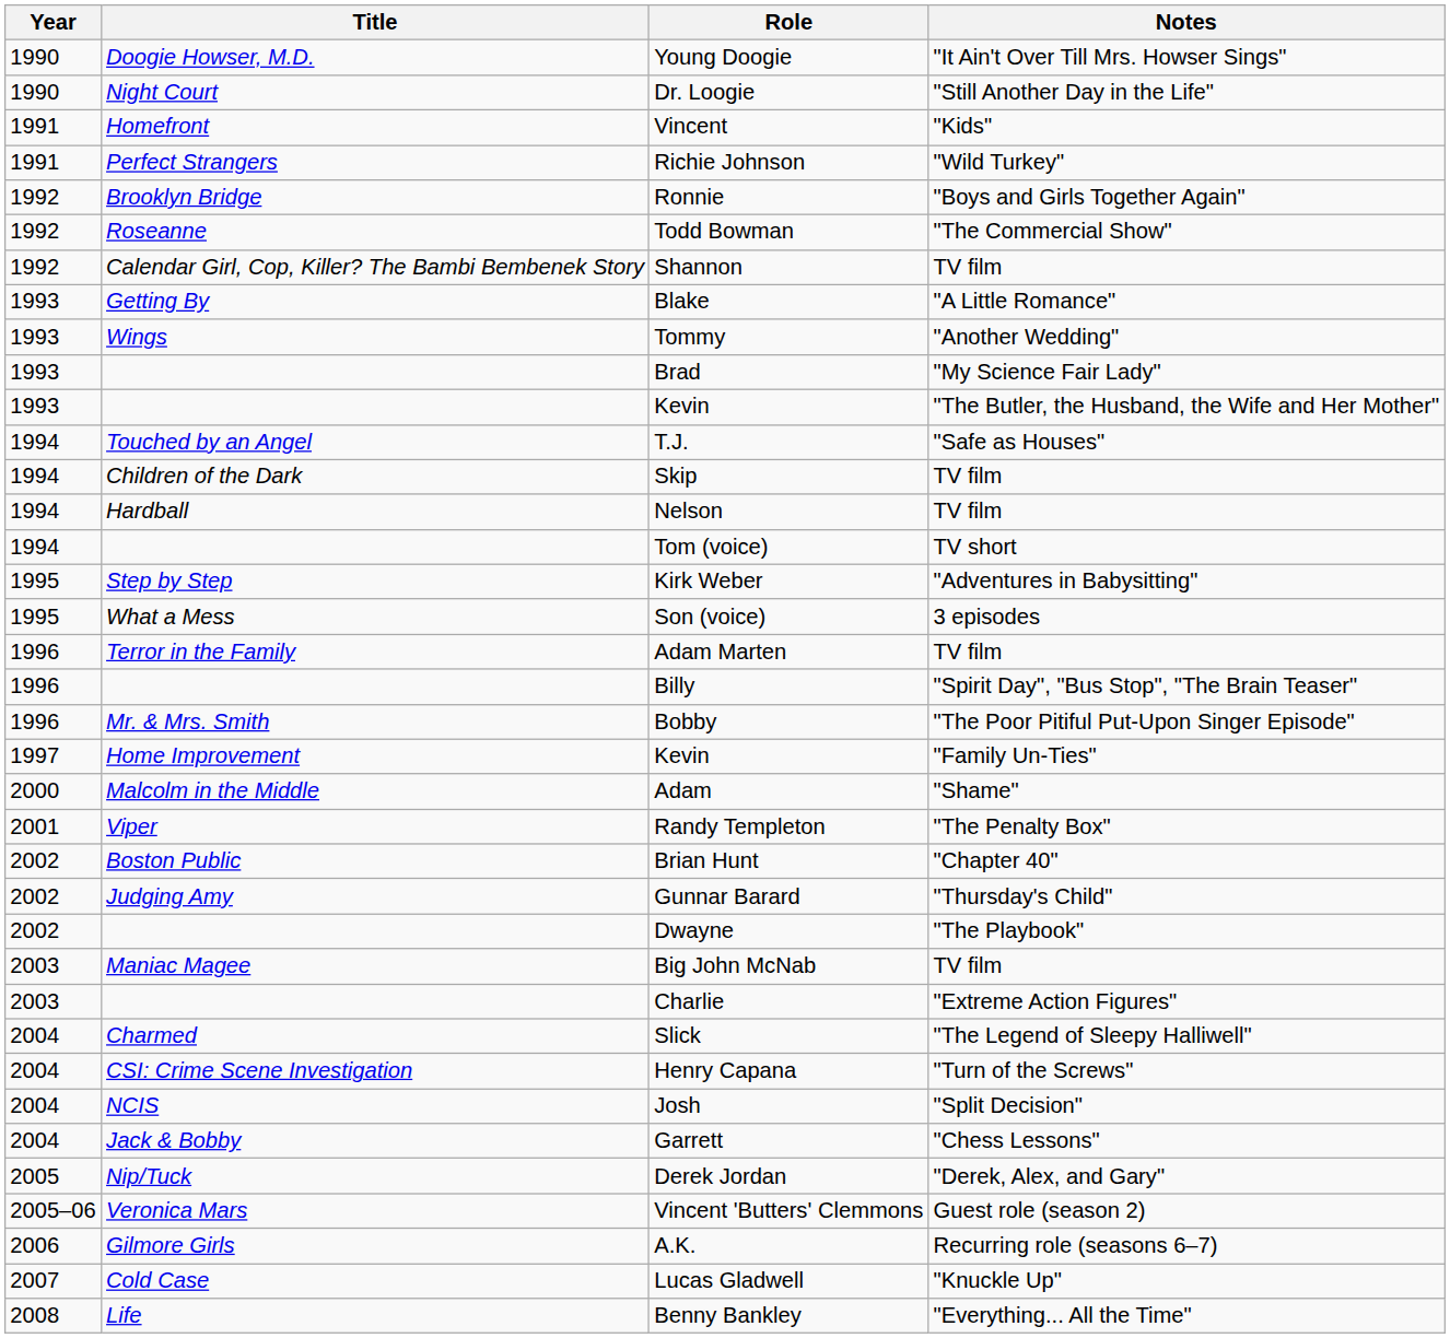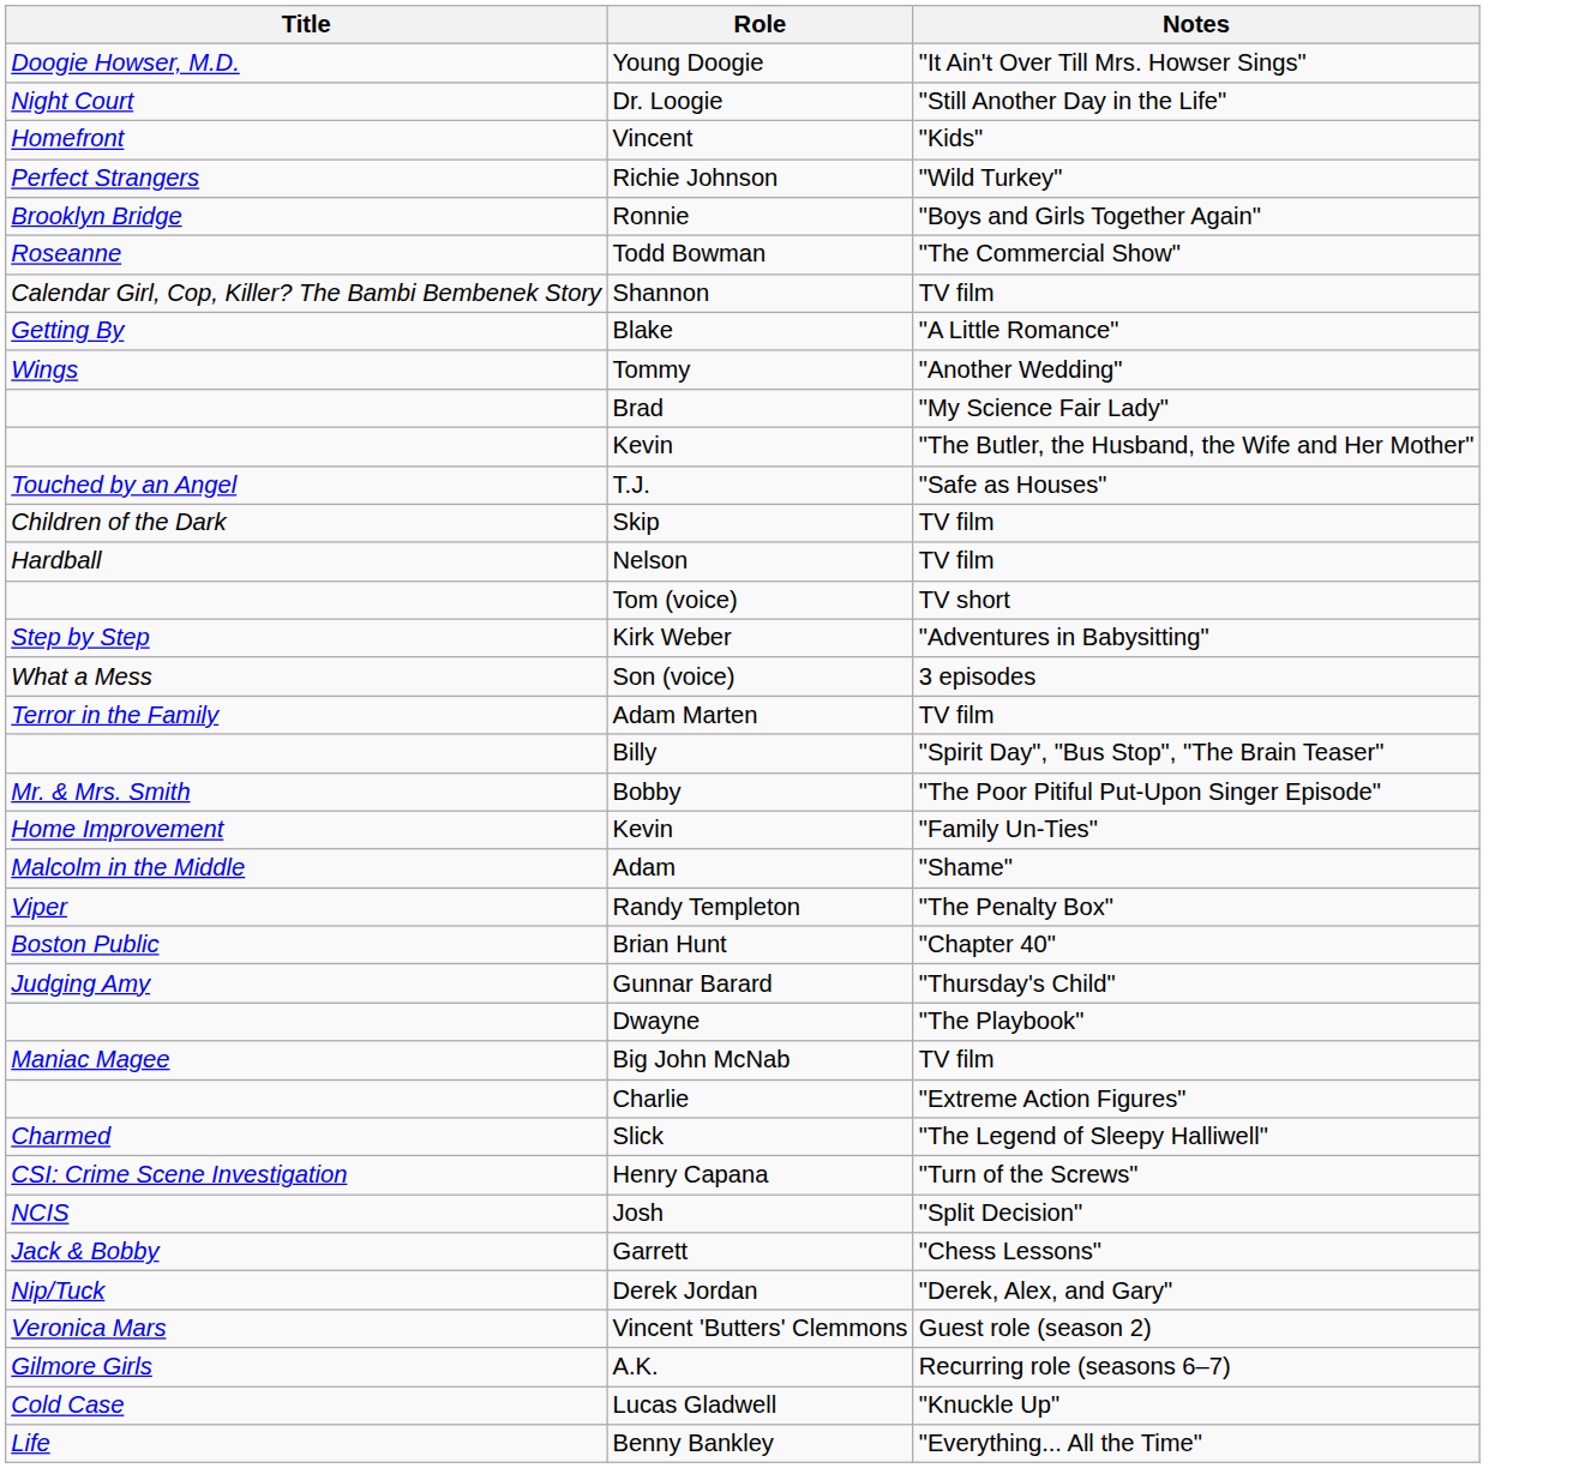 <table class="wikitable sortable">
 <tr>
-<th>Year</th>
 <th>Title</th>
 <th>Role</th>
 <th class="unsortable">Notes</th>
 </tr>
 <tr>
-<td>1990</td>
 <td><em><a href='#'>Doogie Howser, M.D.</a></em></td>
 <td>Young Doogie</td>
 <td>"It Ain't Over Till Mrs. Howser Sings"</td>
 </tr>
 <tr>
-<td>1990</td>
 <td><em><a href='#'>Night Court</a></em></td>
 <td>Dr. Loogie</td>
 <td>"Still Another Day in the Life"</td>
 </tr>
 <tr>
-<td>1991</td>
 <td><em><a href='#'>Homefront</a></em></td>
 <td>Vincent</td>
 <td>"Kids"</td>
 </tr>
 <tr>
-<td>1991</td>
 <td><em><a href='#'>Perfect Strangers</a></em></td>
 <td>Richie Johnson</td>
 <td>"Wild Turkey"</td>
 </tr>
 <tr>
-<td>1992</td>
 <td><em><a href='#'>Brooklyn Bridge</a></em></td>
 <td>Ronnie</td>
 <td>"Boys and Girls Together Again"</td>
 </tr>
 <tr>
-<td>1992</td>
 <td><em><a href='#'>Roseanne</a></em></td>
 <td>Todd Bowman</td>
 <td>"The Commercial Show"</td>
 </tr>
 <tr>
-<td>1992</td>
 <td><em>Calendar Girl, Cop, Killer? The Bambi Bembenek Story</em></td>
 <td>Shannon</td>
 <td>TV film</td>
 </tr>
 <tr>
-<td>1993</td>
 <td><em><a href='#'>Getting By</a></em></td>
 <td>Blake</td>
 <td>"A Little Romance"</td>
 </tr>
 <tr>
-<td>1993</td>
 <td><em><a href='#'>Wings</a></em></td>
 <td>Tommy</td>
 <td>"Another Wedding"</td>
 </tr>
 <tr>
-<td>1993</td>
 <td><em></em></td>
 <td>Brad</td>
 <td>"My Science Fair Lady"</td>
 </tr>
 <tr>
-<td>1993</td>
 <td><em></em></td>
 <td>Kevin</td>
 <td>"The Butler, the Husband, the Wife and Her Mother"</td>
 </tr>
 <tr>
-<td>1994</td>
 <td><em><a href='#'>Touched by an Angel</a></em></td>
 <td>T.J.</td>
 <td>"Safe as Houses"</td>
 </tr>
 <tr>
-<td>1994</td>
 <td><em>Children of the Dark</em></td>
 <td>Skip</td>
 <td>TV film</td>
 </tr>
 <tr>
-<td>1994</td>
 <td><em>Hardball</em></td>
 <td>Nelson</td>
 <td>TV film</td>
 </tr>
 <tr>
-<td>1994</td>
 <td><em></em></td>
 <td>Tom (voice)</td>
 <td>TV short</td>
 </tr>
 <tr>
-<td>1995</td>
 <td><em><a href='#'>Step by Step</a></em></td>
 <td>Kirk Weber</td>
 <td>"Adventures in Babysitting"</td>
 </tr>
 <tr>
-<td>1995</td>
 <td><em>What a Mess</em></td>
 <td>Son (voice)</td>
 <td>3 episodes</td>
 </tr>
 <tr>
-<td>1996</td>
 <td><em><a href='#'>Terror in the Family</a></em></td>
 <td>Adam Marten</td>
 <td>TV film</td>
 </tr>
 <tr>
-<td>1996</td>
 <td><em></em></td>
 <td>Billy</td>
 <td>"Spirit Day", "Bus Stop", "The Brain Teaser"</td>
 </tr>
 <tr>
-<td>1996</td>
 <td><em><a href='#'>Mr. & Mrs. Smith</a></em></td>
 <td>Bobby</td>
 <td>"The Poor Pitiful Put-Upon Singer Episode"</td>
 </tr>
 <tr>
-<td>1997</td>
 <td><em><a href='#'>Home Improvement</a></em></td>
 <td>Kevin</td>
 <td>"Family Un-Ties"</td>
 </tr>
 <tr>
-<td>2000</td>
 <td><em><a href='#'>Malcolm in the Middle</a></em></td>
 <td>Adam</td>
 <td>"Shame"</td>
 </tr>
 <tr>
-<td>2001</td>
 <td><em><a href='#'>Viper</a></em></td>
 <td>Randy Templeton</td>
 <td>"The Penalty Box"</td>
 </tr>
 <tr>
-<td>2002</td>
 <td><em><a href='#'>Boston Public</a></em></td>
 <td>Brian Hunt</td>
 <td>"Chapter 40"</td>
 </tr>
 <tr>
-<td>2002</td>
 <td><em><a href='#'>Judging Amy</a></em></td>
 <td>Gunnar Barard</td>
 <td>"Thursday's Child"</td>
 </tr>
 <tr>
-<td>2002</td>
 <td><em></em></td>
 <td>Dwayne</td>
 <td>"The Playbook"</td>
 </tr>
 <tr>
-<td>2003</td>
 <td><em><a href='#'>Maniac Magee</a></em></td>
 <td>Big John McNab</td>
 <td>TV film</td>
 </tr>
 <tr>
-<td>2003</td>
 <td><em></em></td>
 <td>Charlie</td>
 <td>"Extreme Action Figures"</td>
 </tr>
 <tr>
-<td>2004</td>
 <td><em><a href='#'>Charmed</a></em></td>
 <td>Slick</td>
 <td>"The Legend of Sleepy Halliwell"</td>
 </tr>
 <tr>
-<td>2004</td>
 <td><em><a href='#'>CSI: Crime Scene Investigation</a></em></td>
 <td>Henry Capana</td>
 <td>"Turn of the Screws"</td>
 </tr>
 <tr>
-<td>2004</td>
 <td><em><a href='#'>NCIS</a></em></td>
 <td>Josh</td>
 <td>"Split Decision"</td>
 </tr>
 <tr>
-<td>2004</td>
 <td><em><a href='#'>Jack & Bobby</a></em></td>
 <td>Garrett</td>
 <td>"Chess Lessons"</td>
 </tr>
 <tr>
-<td>2005</td>
 <td><em><a href='#'>Nip/Tuck</a></em></td>
 <td>Derek Jordan</td>
 <td>"Derek, Alex, and Gary"</td>
 </tr>
 <tr>
-<td>2005–06</td>
 <td><em><a href='#'>Veronica Mars</a></em></td>
 <td>Vincent 'Butters' Clemmons</td>
 <td>Guest role (season 2)</td>
 </tr>
 <tr>
-<td>2006</td>
 <td><em><a href='#'>Gilmore Girls</a></em></td>
 <td>A.K.</td>
 <td>Recurring role (seasons 6–7)</td>
 </tr>
 <tr>
-<td>2007</td>
 <td><em><a href='#'>Cold Case</a></em></td>
 <td>Lucas Gladwell</td>
 <td>"Knuckle Up"</td>
 </tr>
 <tr>
-<td>2008</td>
 <td><em><a href='#'>Life</a></em></td>
 <td>Benny Bankley</td>
 <td>"Everything... All the Time"</td>
 </tr>
 </table>
